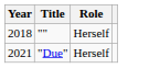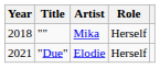 <table class="wikitable sortable">
 <tr>
 <th>Year</th>
 <th>Title</th>
+<th>Artist</th>
 <th>Role</th>
 <th class="unsortable"></th>
 </tr>
 <tr>
 <td>2018</td>
 <td>""</td>
+<td><a href='#'>Mika</a></td>
 <td>Herself</td>
 <td></td>
 </tr>
 <tr>
 <td>2021</td>
 <td>"<a href='#'>Due</a>"</td>
+<td><a href='#'>Elodie</a></td>
 <td>Herself</td>
 <td></td>
 </tr>
 </table>
